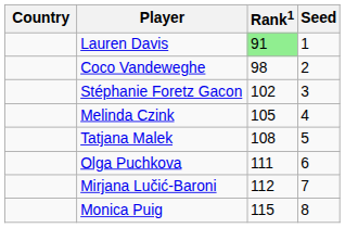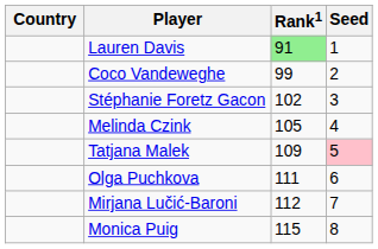 <table class="sortable wikitable">
 <tr>
 <th width="70">Country</th>
 <th width="175">Player</th>
 <th>Rank<sup>1</sup></th>
 <th>Seed</th>
 </tr>
 <tr>
 <td></td>
 <td><a href='#'>Lauren Davis</a></td>
 <td style="background: lightgreen;">91</td>
 <td>1</td>
 </tr>
 <tr>
 <td></td>
 <td><a href='#'>Coco Vandeweghe</a></td>
-<td>98</td>
+<td>99</td>
 <td>2</td>
 </tr>
 <tr>
 <td></td>
 <td><a href='#'>Stéphanie Foretz Gacon</a></td>
 <td>102</td>
 <td>3</td>
 </tr>
 <tr>
 <td></td>
 <td><a href='#'>Melinda Czink</a></td>
 <td>105</td>
 <td>4</td>
 </tr>
 <tr>
 <td></td>
 <td><a href='#'>Tatjana Malek</a></td>
-<td>108</td>
-<td>5</td>
+<td>109</td>
+<td style="background: pink;">5</td>
 </tr>
 <tr>
 <td></td>
 <td><a href='#'>Olga Puchkova</a></td>
 <td>111</td>
 <td>6</td>
 </tr>
 <tr>
 <td></td>
 <td><a href='#'>Mirjana Lučić-Baroni</a></td>
 <td>112</td>
 <td>7</td>
 </tr>
 <tr>
 <td></td>
 <td><a href='#'>Monica Puig</a></td>
 <td>115</td>
 <td>8</td>
 </tr>
 </table>
